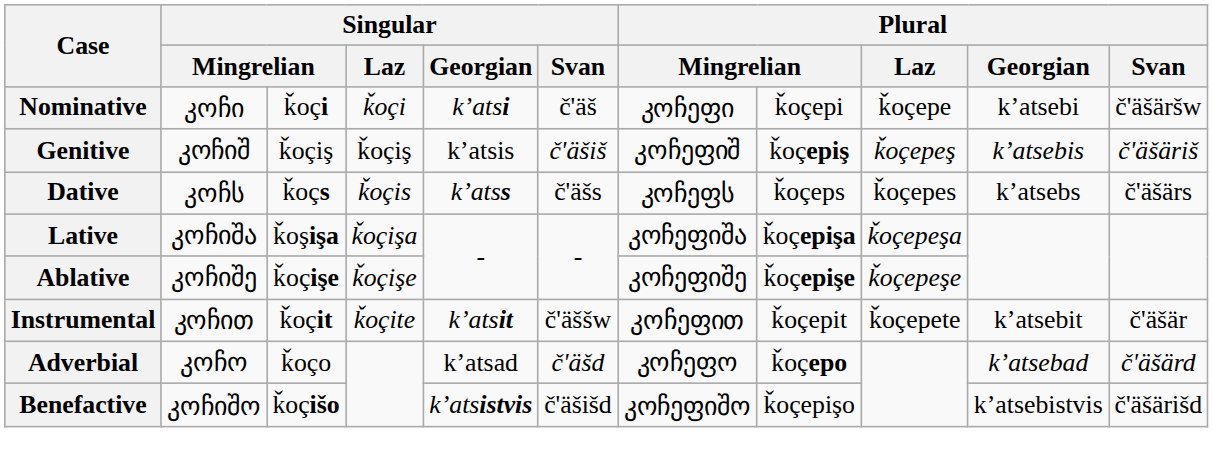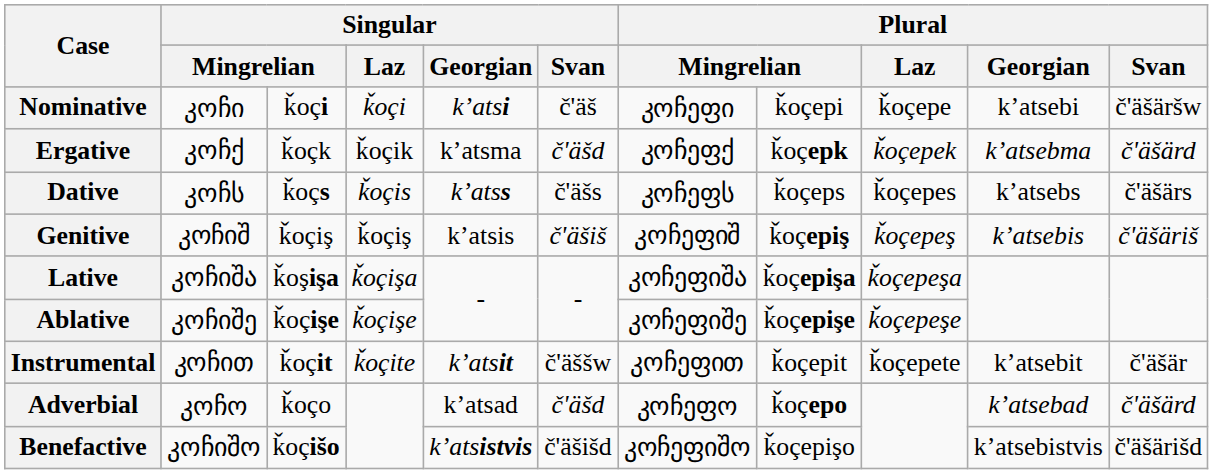 <table class="wikitable" style="text-align: center">
 <tr>
 <th rowspan="2">Case</th>
 <th colspan="5">Singular</th>
 <th colspan="5">Plural</th>
 </tr>
 <tr>
 <th colspan="2">Mingrelian</th>
 <th>Laz</th>
 <th>Georgian</th>
 <th>Svan</th>
 <th colspan="2">Mingrelian</th>
 <th>Laz</th>
 <th>Georgian</th>
 <th>Svan</th>
 </tr>
 <tr>
 <th>Nominative</th>
 <td>კოჩი</td>
 <td>ǩoç<strong>i</strong></td>
 <td><em>ǩoçi</em></td>
 <td><em>kʼats<strong>i<strong><em></td>
 <td></em>č'äš<em></td>
 <td>კოჩეფი</td>
 <td>ǩoç</strong>epi<strong></td>
 <td></em>ǩoçepe<em></td>
 <td></em>kʼatsebi<em></td>
 <td></em>č'äšäršw<em></td>
 </tr>
 <tr>
-<th>Genitive</th>
-<td>კოჩიშ</td>
-<td>ǩoç</strong>iş<strong></td>
-<td></em>ǩoçiş<em></td>
-<td></em>kʼats</strong>is</em></strong></td>
-<td><em>č'äšiš</em></td>
-<td>კოჩეფიშ</td>
-<td>ǩoç<strong>epiş</strong></td>
-<td><em>ǩoçepeş</em></td>
-<td><em>kʼatsebis</em></td>
-<td><em>č'äšäriš</em></td>
+<th>Ergative</th>
+<td>კოჩქ</td>
+<td>ǩoç</strong>k<strong></td>
+<td></em>ǩoçik<em></td>
+<td></em>kʼats</strong>ma</em></strong></td>
+<td><em>č'äšd</em></td>
+<td>კოჩეფქ</td>
+<td>ǩoç<strong>epk</strong></td>
+<td><em>ǩoçepek</em></td>
+<td><em>kʼatsebma</em></td>
+<td><em>č'äšärd</em></td>
 </tr>
 <tr>
 <th>Dative</th>
 <td>კოჩს</td>
 <td>ǩoç<strong>s</strong></td>
 <td><em>ǩoçis</em></td>
 <td><em>kʼats<strong>s<strong><em></td>
 <td></em>č'äšs<em></td>
 <td>კოჩეფს</td>
 <td>ǩoç</strong>eps<strong></td>
 <td></em>ǩoçepes<em></td>
 <td></em>kʼatsebs<em></td>
 <td></em>č'äšärs<em></td>
+</tr>
+<tr>
+<th>Genitive</th>
+<td>კოჩიშ</td>
+<td>ǩoç</strong>iş<strong></td>
+<td></em>ǩoçiş<em></td>
+<td></em>kʼats</strong>is</em></strong></td>
+<td><em>č'äšiš</em></td>
+<td>კოჩეფიშ</td>
+<td>ǩoç<strong>epiş</strong></td>
+<td><em>ǩoçepeş</em></td>
+<td><em>kʼatsebis</em></td>
+<td><em>č'äšäriš</em></td>
 </tr>
 <tr>
 <th>Lative</th>
 <td>კოჩიშა</td>
 <td>ǩoş<strong>işa</strong></td>
 <td><em>ǩoçişa</em></td>
 <td rowspan="2"><em>-</em></td>
 <td rowspan="2"><em>-</em></td>
 <td>კოჩეფიშა</td>
 <td>ǩoç<strong>epişa</strong></td>
 <td><em>ǩoçepeşa</em></td>
 <td rowspan="2"></td>
 <td rowspan="2"></td>
 </tr>
 <tr>
 <th>Ablative</th>
 <td>კოჩიშე</td>
 <td>ǩoç<strong>işe</strong></td>
 <td><em>ǩoçişe</em></td>
 <td>კოჩეფიშე</td>
 <td>ǩoç<strong>epişe</strong></td>
 <td><em>ǩoçepeşe</em></td>
 </tr>
 <tr>
 <th>Instrumental</th>
 <td>კოჩით</td>
 <td>ǩoç<strong>it</strong></td>
 <td><em>ǩoçite</em></td>
 <td><em>kʼats<strong>it<strong><em></td>
 <td></em>č'äššw<em></td>
 <td>კოჩეფით</td>
 <td>ǩoç</strong>epit<strong></td>
 <td></em>ǩoçepete<em></td>
 <td></em>kʼatsebit<em></td>
 <td></em>č'äšär<em></td>
 </tr>
 <tr>
 <th>Adverbial</th>
 <td>კოჩო</td>
 <td>ǩoç</strong>o<strong></td>
 <td rowspan="2"></td>
 <td></em>kʼats</strong>ad</em></strong></td>
 <td><em>č'äšd</em></td>
 <td>კოჩეფო</td>
 <td>ǩoç<strong>epo</strong></td>
 <td rowspan="2"></td>
 <td><em>kʼatsebad</em></td>
 <td><em>č'äšärd</em></td>
 </tr>
 <tr>
 <th>Benefactive</th>
 <td>კოჩიშო</td>
 <td>ǩoç<strong>išo</strong></td>
 <td><em>kʼats<strong>istvis<strong><em></td>
 <td></em>č'äšišd<em></td>
 <td>კოჩეფიშო</td>
 <td>ǩoç</strong>epişo<strong></td>
 <td></em>kʼatsebistvis<em></td>
 <td></em>č'äšärišd<em></td>
 </tr>
 </table>
